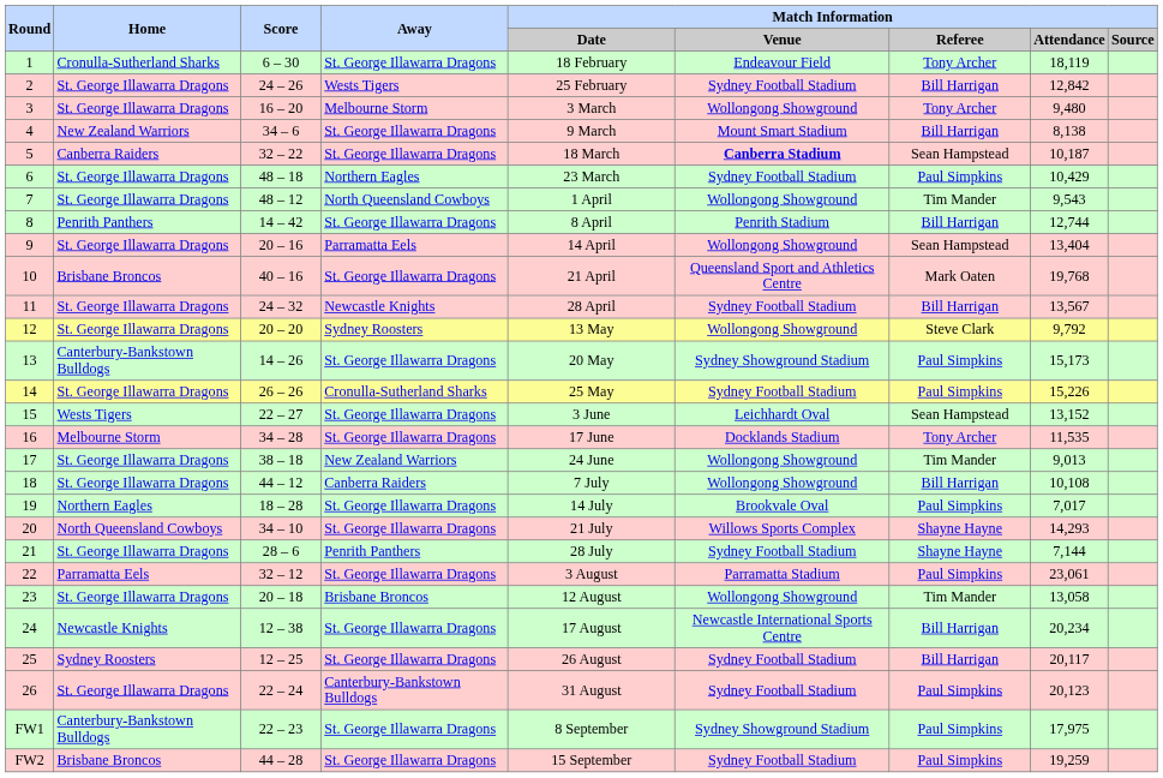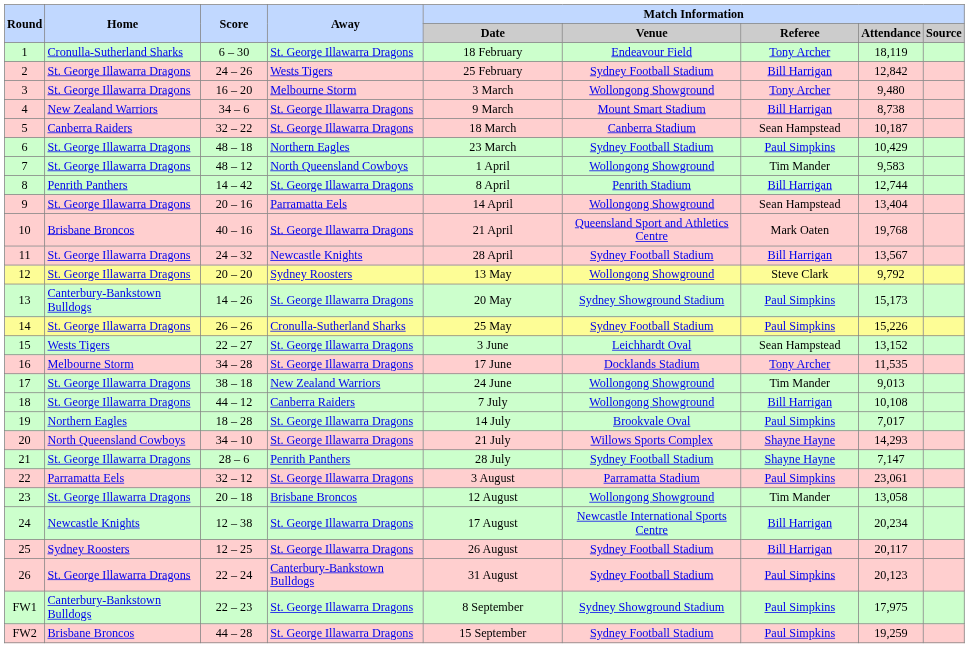 <table border="1" cellpadding="3" cellspacing="0" width="100%" style="border-collapse:collapse; text-align:center;">
 <tr bgcolor=#C1D8FF>
 <th rowspan="2" width="1%">Round</th>
 <th rowspan="2" width="19%">Home</th>
 <th rowspan="2" width="8%">Score</th>
 <th rowspan="2" width="19%">Away</th>
 <th colspan="6">Match Information</th>
 </tr>
 <tr bgcolor="#CCCCCC">
 <th width="17%">Date</th>
 <th width="22%">Venue</th>
 <th width="50%">Referee</th>
 <th width="7%">Attendance</th>
 <td><strong>Source</strong></td>
 </tr>
 <tr style="text-align:center; background:#cfc;">
 <td>1</td>
 <td align="left"> <a href='#'>Cronulla-Sutherland Sharks</a></td>
 <td>6 – 30</td>
 <td align="left"> <a href='#'>St. George Illawarra Dragons</a></td>
 <td>18 February</td>
 <td><a href='#'>Endeavour Field</a></td>
 <td><a href='#'>Tony Archer</a></td>
 <td>18,119</td>
 <td></td>
 </tr>
 <tr style="text-align:center; background:#FFCFCF;">
 <td>2</td>
 <td align="left"> <a href='#'>St. George Illawarra Dragons</a></td>
 <td>24 – 26</td>
 <td align="left"> <a href='#'>Wests Tigers</a></td>
 <td>25 February</td>
 <td><a href='#'>Sydney Football Stadium</a></td>
 <td><a href='#'>Bill Harrigan</a></td>
 <td>12,842</td>
 <td></td>
 </tr>
 <tr style="text-align:center; background:#FFCFCF;">
 <td>3</td>
 <td align="left"> <a href='#'>St. George Illawarra Dragons</a></td>
 <td>16 – 20</td>
 <td align="left"> <a href='#'>Melbourne Storm</a></td>
 <td>3 March</td>
 <td><a href='#'>Wollongong Showground</a></td>
 <td><a href='#'>Tony Archer</a></td>
 <td>9,480</td>
 <td></td>
 </tr>
 <tr style="text-align:center; background:#FFCFCF;">
 <td>4</td>
 <td align="left"> <a href='#'>New Zealand Warriors</a></td>
 <td>34 – 6</td>
 <td align="left"> <a href='#'>St. George Illawarra Dragons</a></td>
 <td>9 March</td>
 <td><a href='#'>Mount Smart Stadium</a></td>
 <td><a href='#'>Bill Harrigan</a></td>
-<td>8,138</td>
+<td>8,738</td>
 <td></td>
 </tr>
 <tr style="text-align:center; background:#FFCFCF;">
 <td>5</td>
 <td align="left"> <a href='#'>Canberra Raiders</a></td>
 <td>32 – 22</td>
 <td align="left"> <a href='#'>St. George Illawarra Dragons</a></td>
 <td>18 March</td>
-<td><strong><a href='#'>Canberra Stadium</a></strong></td>
+<td><a href='#'>Canberra Stadium</a></td>
 <td>Sean Hampstead</td>
 <td>10,187</td>
 <td></td>
 </tr>
 <tr style="text-align:center; background:#cfc;">
 <td>6</td>
 <td align="left"> <a href='#'>St. George Illawarra Dragons</a></td>
 <td>48 – 18</td>
 <td align="left"> <a href='#'>Northern Eagles</a></td>
 <td>23 March</td>
 <td><a href='#'>Sydney Football Stadium</a></td>
 <td><a href='#'>Paul Simpkins</a></td>
 <td>10,429</td>
 <td></td>
 </tr>
 <tr style="text-align:center; background:#cfc;">
 <td>7</td>
 <td align="left"> <a href='#'>St. George Illawarra Dragons</a></td>
 <td>48 – 12</td>
 <td align="left"> <a href='#'>North Queensland Cowboys</a></td>
 <td>1 April</td>
 <td><a href='#'>Wollongong Showground</a></td>
 <td>Tim Mander</td>
-<td>9,543</td>
+<td>9,583</td>
 <td></td>
 </tr>
 <tr style="text-align:center; background:#cfc;">
 <td>8</td>
 <td align="left"> <a href='#'>Penrith Panthers</a></td>
 <td>14 – 42</td>
 <td align="left"> <a href='#'>St. George Illawarra Dragons</a></td>
 <td>8 April</td>
 <td><a href='#'>Penrith Stadium</a></td>
 <td><a href='#'>Bill Harrigan</a></td>
 <td>12,744</td>
 <td></td>
 </tr>
 <tr style="text-align:center; background:#FFCFCF;">
 <td>9</td>
 <td align="left"> <a href='#'>St. George Illawarra Dragons</a></td>
 <td>20 – 16</td>
 <td align="left"> <a href='#'>Parramatta Eels</a></td>
 <td>14 April</td>
 <td><a href='#'>Wollongong Showground</a></td>
 <td>Sean Hampstead</td>
 <td>13,404</td>
 <td></td>
 </tr>
 <tr style="text-align:center; background:#FFCFCF;">
 <td>10</td>
 <td align="left"> <a href='#'>Brisbane Broncos</a></td>
 <td>40 – 16</td>
 <td align="left"> <a href='#'>St. George Illawarra Dragons</a></td>
 <td>21 April</td>
 <td><a href='#'>Queensland Sport and Athletics Centre</a></td>
 <td>Mark Oaten</td>
 <td>19,768</td>
 <td></td>
 </tr>
 <tr style="text-align:center; background:#FFCFCF;">
 <td>11</td>
 <td align="left"> <a href='#'>St. George Illawarra Dragons</a></td>
 <td>24 – 32</td>
 <td align="left"> <a href='#'>Newcastle Knights</a></td>
 <td>28 April</td>
 <td><a href='#'>Sydney Football Stadium</a></td>
 <td><a href='#'>Bill Harrigan</a></td>
 <td>13,567</td>
 <td></td>
 </tr>
 <tr style="text-align:center; background:#fdfd96;">
 <td>12</td>
 <td align="left"> <a href='#'>St. George Illawarra Dragons</a></td>
 <td>20 – 20</td>
 <td align="left"> <a href='#'>Sydney Roosters</a></td>
 <td>13 May</td>
 <td><a href='#'>Wollongong Showground</a></td>
 <td>Steve Clark</td>
 <td>9,792</td>
 <td></td>
 </tr>
 <tr style="text-align:center; background:#cfc;">
 <td>13</td>
 <td align="left"> <a href='#'>Canterbury-Bankstown Bulldogs</a></td>
 <td>14 – 26</td>
 <td align="left"> <a href='#'>St. George Illawarra Dragons</a></td>
 <td>20 May</td>
 <td><a href='#'>Sydney Showground Stadium</a></td>
 <td><a href='#'>Paul Simpkins</a></td>
 <td>15,173</td>
 <td></td>
 </tr>
 <tr style="text-align:center; background:#fdfd96;">
 <td>14</td>
 <td align="left"> <a href='#'>St. George Illawarra Dragons</a></td>
 <td>26 – 26</td>
 <td align="left"> <a href='#'>Cronulla-Sutherland Sharks</a></td>
 <td>25 May</td>
 <td><a href='#'>Sydney Football Stadium</a></td>
 <td><a href='#'>Paul Simpkins</a></td>
 <td>15,226</td>
 <td></td>
 </tr>
 <tr style="text-align:center; background:#cfc;">
 <td>15</td>
 <td align="left"> <a href='#'>Wests Tigers</a></td>
 <td>22 – 27</td>
 <td align="left"> <a href='#'>St. George Illawarra Dragons</a></td>
 <td>3 June</td>
 <td><a href='#'>Leichhardt Oval</a></td>
 <td>Sean Hampstead</td>
 <td>13,152</td>
 <td></td>
 </tr>
 <tr style="text-align:center; background:#FFCFCF;">
 <td>16</td>
 <td align="left"> <a href='#'>Melbourne Storm</a></td>
 <td>34 – 28</td>
 <td align="left"> <a href='#'>St. George Illawarra Dragons</a></td>
 <td>17 June</td>
 <td><a href='#'>Docklands Stadium</a></td>
 <td><a href='#'>Tony Archer</a></td>
 <td>11,535</td>
 <td></td>
 </tr>
 <tr style="text-align:center; background:#cfc;">
 <td>17</td>
 <td align="left"> <a href='#'>St. George Illawarra Dragons</a></td>
 <td>38 – 18</td>
 <td align="left"> <a href='#'>New Zealand Warriors</a></td>
 <td>24 June</td>
 <td><a href='#'>Wollongong Showground</a></td>
 <td>Tim Mander</td>
 <td>9,013</td>
 <td></td>
 </tr>
 <tr style="text-align:center; background:#cfc;">
 <td>18</td>
 <td align="left"> <a href='#'>St. George Illawarra Dragons</a></td>
 <td>44 – 12</td>
 <td align="left"> <a href='#'>Canberra Raiders</a></td>
 <td>7 July</td>
 <td><a href='#'>Wollongong Showground</a></td>
 <td><a href='#'>Bill Harrigan</a></td>
 <td>10,108</td>
 <td></td>
 </tr>
 <tr style="text-align:center; background:#cfc;">
 <td>19</td>
 <td align="left"> <a href='#'>Northern Eagles</a></td>
 <td>18 – 28</td>
 <td align="left"> <a href='#'>St. George Illawarra Dragons</a></td>
 <td>14 July</td>
 <td><a href='#'>Brookvale Oval</a></td>
 <td><a href='#'>Paul Simpkins</a></td>
 <td>7,017</td>
 <td></td>
 </tr>
 <tr style="text-align:center; background:#FFCFCF;">
 <td>20</td>
 <td align="left"> <a href='#'>North Queensland Cowboys</a></td>
 <td>34 – 10</td>
 <td align="left"> <a href='#'>St. George Illawarra Dragons</a></td>
 <td>21 July</td>
 <td><a href='#'>Willows Sports Complex</a></td>
 <td><a href='#'>Shayne Hayne</a></td>
 <td>14,293</td>
 <td></td>
 </tr>
 <tr style="text-align:center; background:#cfc;">
 <td>21</td>
 <td align="left"> <a href='#'>St. George Illawarra Dragons</a></td>
 <td>28 – 6</td>
 <td align="left"> <a href='#'>Penrith Panthers</a></td>
 <td>28 July</td>
 <td><a href='#'>Sydney Football Stadium</a></td>
 <td><a href='#'>Shayne Hayne</a></td>
-<td>7,144</td>
+<td>7,147</td>
 <td></td>
 </tr>
 <tr style="text-align:center; background:#FFCFCF;">
 <td>22</td>
 <td align="left"> <a href='#'>Parramatta Eels</a></td>
 <td>32 – 12</td>
 <td align="left"> <a href='#'>St. George Illawarra Dragons</a></td>
 <td>3 August</td>
 <td><a href='#'>Parramatta Stadium</a></td>
 <td><a href='#'>Paul Simpkins</a></td>
 <td>23,061</td>
 <td></td>
 </tr>
 <tr style="text-align:center; background:#cfc;">
 <td>23</td>
 <td align="left"> <a href='#'>St. George Illawarra Dragons</a></td>
 <td>20 – 18</td>
 <td align="left"> <a href='#'>Brisbane Broncos</a></td>
 <td>12 August</td>
 <td><a href='#'>Wollongong Showground</a></td>
 <td>Tim Mander</td>
 <td>13,058</td>
 <td></td>
 </tr>
 <tr style="text-align:center; background:#cfc;">
 <td>24</td>
 <td align="left"> <a href='#'>Newcastle Knights</a></td>
 <td>12 – 38</td>
 <td align="left"> <a href='#'>St. George Illawarra Dragons</a></td>
 <td>17 August</td>
 <td><a href='#'>Newcastle International Sports Centre</a></td>
 <td><a href='#'>Bill Harrigan</a></td>
 <td>20,234</td>
 <td></td>
 </tr>
 <tr style="text-align:center; background:#FFCFCF;">
 <td>25</td>
 <td align="left"> <a href='#'>Sydney Roosters</a></td>
 <td>12 – 25</td>
 <td align="left"> <a href='#'>St. George Illawarra Dragons</a></td>
 <td>26 August</td>
 <td><a href='#'>Sydney Football Stadium</a></td>
 <td><a href='#'>Bill Harrigan</a></td>
 <td>20,117</td>
 <td></td>
 </tr>
 <tr style="text-align:center; background:#FFCFCF;">
 <td>26</td>
 <td align="left"> <a href='#'>St. George Illawarra Dragons</a></td>
 <td>22 – 24</td>
 <td align="left"> <a href='#'>Canterbury-Bankstown Bulldogs</a></td>
 <td>31 August</td>
 <td><a href='#'>Sydney Football Stadium</a></td>
 <td><a href='#'>Paul Simpkins</a></td>
 <td>20,123</td>
 <td></td>
 </tr>
 <tr style="text-align:center; background:#cfc;">
 <td>FW1</td>
 <td align="left"> <a href='#'>Canterbury-Bankstown Bulldogs</a></td>
 <td>22 – 23</td>
 <td align="left"> <a href='#'>St. George Illawarra Dragons</a></td>
 <td>8 September</td>
 <td><a href='#'>Sydney Showground Stadium</a></td>
 <td><a href='#'>Paul Simpkins</a></td>
 <td>17,975</td>
 <td></td>
 </tr>
 <tr style="text-align:center; background:#FFCFCF;">
 <td>FW2</td>
 <td align="left"> <a href='#'>Brisbane Broncos</a></td>
 <td>44 – 28</td>
 <td align="left"> <a href='#'>St. George Illawarra Dragons</a></td>
 <td>15 September</td>
 <td><a href='#'>Sydney Football Stadium</a></td>
 <td><a href='#'>Paul Simpkins</a></td>
 <td>19,259</td>
 <td></td>
 </tr>
 </table>
